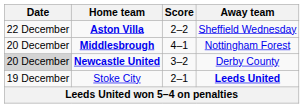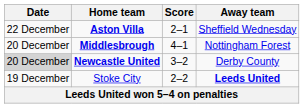 <table class="wikitable" style="text-align: center">
 <tr>
 <th>Date</th>
 <th>Home team</th>
 <th>Score</th>
 <th>Away team</th>
 </tr>
 <tr>
 <td>22 December</td>
 <td><strong><a href='#'>Aston Villa</a></strong></td>
-<td>2–2</td>
+<td>2–1</td>
 <td><a href='#'>Sheffield Wednesday</a></td>
 </tr>
 <tr>
 <td>20 December</td>
 <td><strong><a href='#'>Middlesbrough</a></strong></td>
 <td>4–1</td>
 <td><a href='#'>Nottingham Forest</a></td>
 </tr>
 <tr>
 <td style="background: lightgrey;">20 December</td>
 <td><strong><a href='#'>Newcastle United</a></strong></td>
 <td>3–2</td>
 <td><a href='#'>Derby County</a></td>
 </tr>
 <tr>
 <td>19 December</td>
 <td><a href='#'>Stoke City</a></td>
-<td>2–1</td>
+<td>2–2</td>
 <td><strong><a href='#'>Leeds United</a></strong></td>
 </tr>
 <tr>
 <th colspan="5">Leeds United won 5–4 on penalties</th>
 </tr>
 </table>
